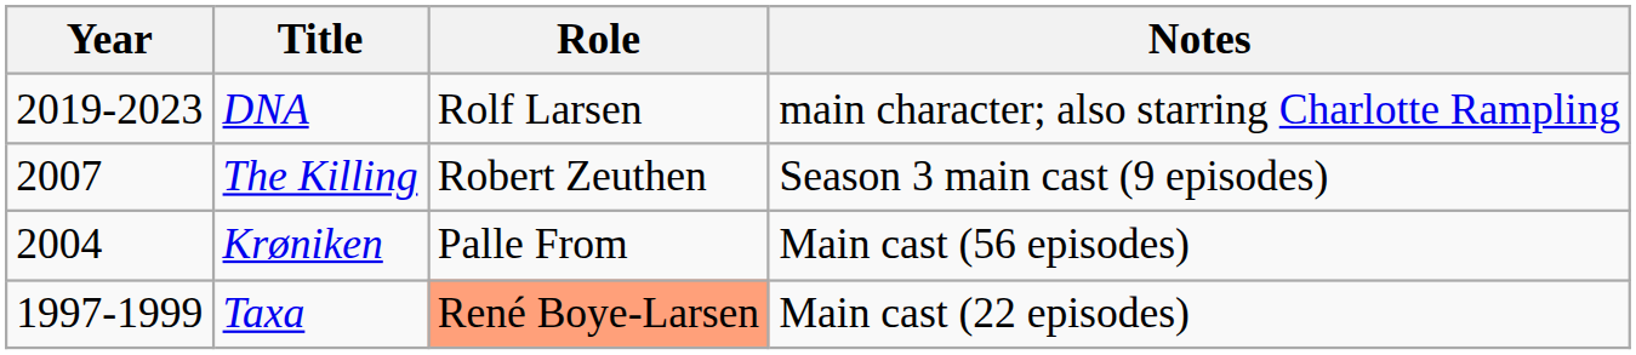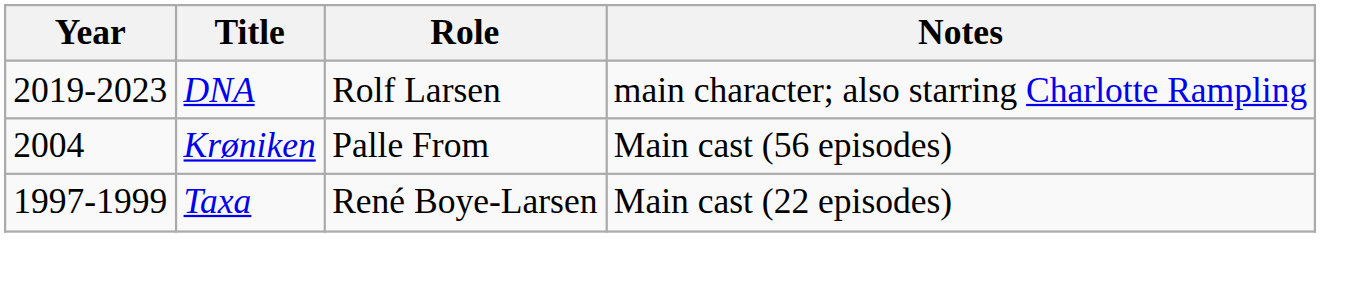 <table class="wikitable sortable">
 <tr>
 <th>Year</th>
 <th>Title</th>
 <th>Role</th>
 <th class="unsortable">Notes</th>
 </tr>
 <tr>
 <td>2019-2023</td>
 <td><em><a href='#'>DNA</a></em></td>
 <td>Rolf Larsen</td>
 <td>main character; also starring <a href='#'>Charlotte Rampling</a></td>
 </tr>
 <tr>
-<td>2007</td>
-<td><em><a href='#'>The Killing</a></em></td>
-<td>Robert Zeuthen</td>
-<td>Season 3 main cast (9 episodes)</td>
-</tr>
-<tr>
 <td>2004</td>
 <td><em><a href='#'>Krøniken</a></em></td>
 <td>Palle From</td>
 <td>Main cast (56 episodes)</td>
 </tr>
 <tr>
 <td>1997-1999</td>
 <td><em><a href='#'>Taxa</a></em></td>
-<td style="background: lightsalmon;">René Boye-Larsen</td>
+<td>René Boye-Larsen</td>
 <td>Main cast (22 episodes)</td>
 </tr>
 </table>
